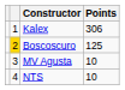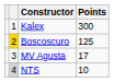 <table class="wikitable" style="font-size: 85%;">
 <tr>
 <th></th>
 <th></th>
 <th>Constructor</th>
 <th>Points</th>
 </tr>
 <tr>
 <td></td>
 <td align=center>1</td>
 <td> <a href='#'>Kalex</a></td>
-<td align=left>306</td>
+<td align=left>300</td>
 </tr>
 <tr>
 <td></td>
 <td align=center style="background: gold;">2</td>
 <td> <a href='#'>Boscoscuro</a></td>
 <td align=left>125</td>
 </tr>
 <tr>
 <td></td>
 <td align=center>3</td>
 <td> <a href='#'>MV Agusta</a></td>
-<td align=left>10</td>
+<td align=left>17</td>
 </tr>
 <tr>
 <td></td>
-<td align=center>4</td>
+<td align=center style="background: lightgrey;">4</td>
 <td> <a href='#'>NTS</a></td>
 <td align=left>10</td>
 </tr>
 </table>
